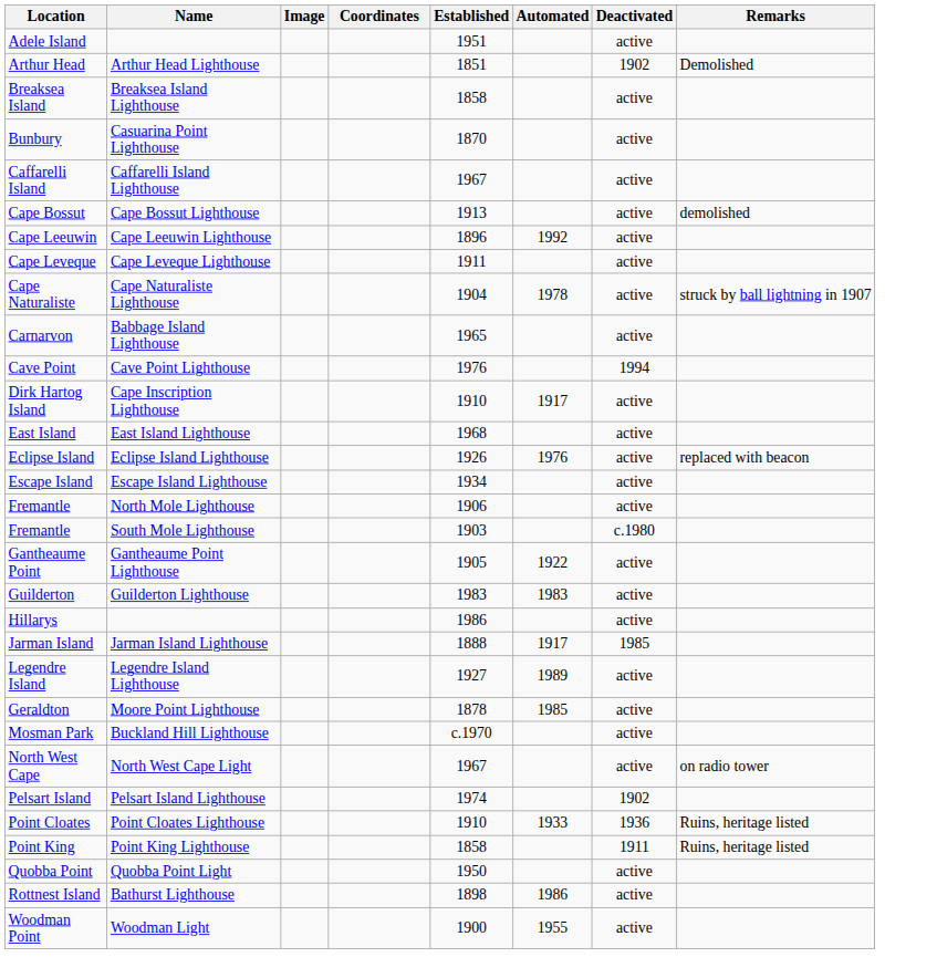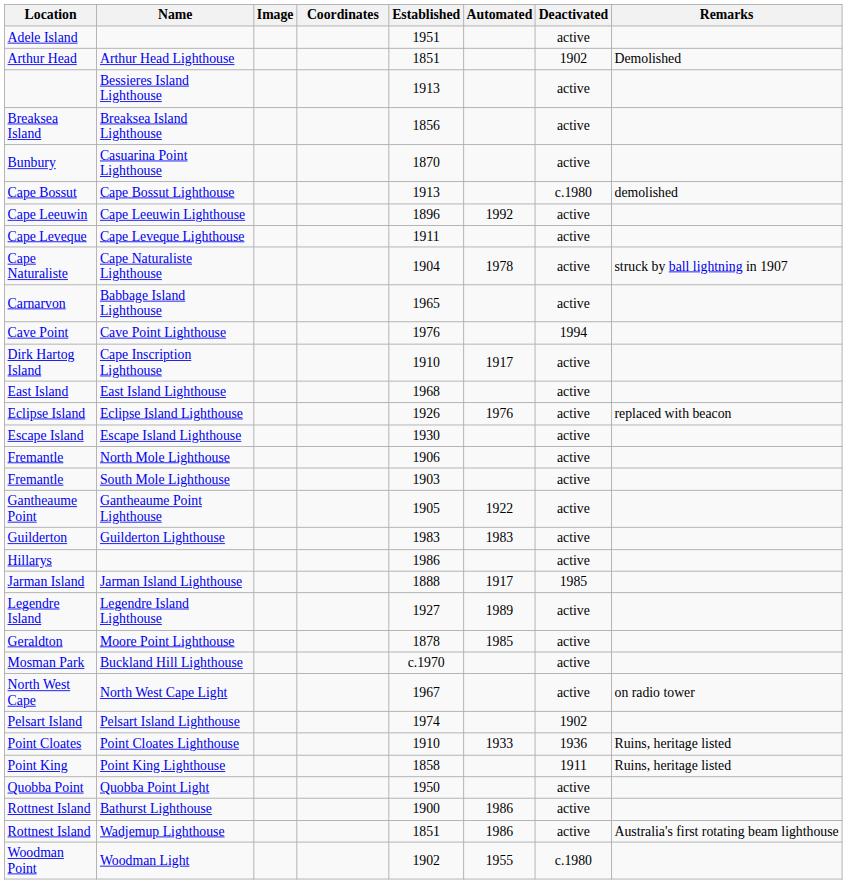 <table class="wikitable sortable">
 <tr>
 <th width="100">Location</th>
 <th width="175">Name</th>
 <th class="unsortable">Image</th>
 <th width="100">Coordinates</th>
 <th>Established</th>
 <th>Automated</th>
 <th>Deactivated</th>
 <th>Remarks</th>
 </tr>
 <tr>
 <td><a href='#'>Adele Island</a></td>
 <td></td>
 <td></td>
 <td></td>
 <td style="text-align: center;">1951</td>
 <td></td>
 <td style="text-align: center;">active</td>
 <td></td>
 </tr>
 <tr>
 <td><a href='#'>Arthur Head</a></td>
 <td><a href='#'>Arthur Head Lighthouse</a></td>
 <td></td>
 <td></td>
 <td style="text-align: center;">1851</td>
 <td></td>
 <td style="text-align: center;">1902</td>
 <td>Demolished</td>
 </tr>
 <tr>
+<td></td>
+<td><a href='#'>Bessieres Island Lighthouse</a></td>
+<td></td>
+<td></td>
+<td style="text-align: center;">1913</td>
+<td></td>
+<td style="text-align: center;">active</td>
+<td></td>
+</tr>
+<tr>
 <td><a href='#'>Breaksea Island</a></td>
 <td><a href='#'>Breaksea Island Lighthouse</a></td>
 <td></td>
 <td></td>
-<td style="text-align: center;">1858</td>
+<td style="text-align: center;">1856</td>
 <td></td>
 <td style="text-align: center;">active</td>
 <td></td>
 </tr>
 <tr>
 <td><a href='#'>Bunbury</a></td>
 <td><a href='#'>Casuarina Point Lighthouse</a></td>
 <td></td>
 <td></td>
 <td style="text-align: center;">1870</td>
 <td></td>
 <td style="text-align: center;">active</td>
 <td></td>
 </tr>
 <tr>
-<td><a href='#'>Caffarelli Island</a></td>
-<td><a href='#'>Caffarelli Island Lighthouse</a></td>
-<td></td>
-<td></td>
-<td style="text-align: center;">1967</td>
-<td></td>
-<td style="text-align: center;">active</td>
-<td></td>
-</tr>
-<tr>
 <td><a href='#'>Cape Bossut</a></td>
 <td><a href='#'>Cape Bossut Lighthouse</a></td>
 <td></td>
 <td></td>
 <td style="text-align: center;">1913</td>
 <td></td>
-<td style="text-align: center;">active</td>
+<td style="text-align: center;">c.1980</td>
 <td>demolished</td>
 </tr>
 <tr>
 <td><a href='#'>Cape Leeuwin</a></td>
 <td><a href='#'>Cape Leeuwin Lighthouse</a></td>
 <td></td>
 <td></td>
 <td style="text-align: center;">1896</td>
 <td style="text-align: center;">1992</td>
 <td style="text-align: center;">active</td>
 <td></td>
 </tr>
 <tr>
 <td><a href='#'>Cape Leveque</a></td>
 <td><a href='#'>Cape Leveque Lighthouse</a></td>
 <td></td>
 <td></td>
 <td style="text-align: center;">1911</td>
 <td></td>
 <td style="text-align: center;">active</td>
 <td></td>
 </tr>
 <tr>
 <td><a href='#'>Cape Naturaliste</a></td>
 <td><a href='#'>Cape Naturaliste Lighthouse</a></td>
 <td></td>
 <td></td>
 <td style="text-align: center;">1904</td>
 <td style="text-align: center;">1978</td>
 <td style="text-align: center;">active</td>
 <td>struck by <a href='#'>ball lightning</a> in 1907</td>
 </tr>
 <tr>
 <td><a href='#'>Carnarvon</a></td>
 <td><a href='#'>Babbage Island Lighthouse</a></td>
 <td></td>
 <td></td>
 <td style="text-align: center;">1965</td>
 <td></td>
 <td style="text-align: center;">active</td>
 <td></td>
 </tr>
 <tr>
 <td><a href='#'>Cave Point</a></td>
 <td><a href='#'>Cave Point Lighthouse</a></td>
 <td></td>
 <td></td>
 <td style="text-align: center;">1976</td>
 <td></td>
 <td style="text-align: center;">1994</td>
 <td></td>
 </tr>
 <tr>
 <td><a href='#'>Dirk Hartog Island</a></td>
 <td><a href='#'>Cape Inscription Lighthouse</a></td>
 <td></td>
 <td></td>
 <td style="text-align: center;">1910</td>
 <td style="text-align: center;">1917</td>
 <td style="text-align: center;">active</td>
 <td></td>
 </tr>
 <tr>
 <td><a href='#'>East Island</a></td>
 <td><a href='#'>East Island Lighthouse</a></td>
 <td></td>
 <td></td>
 <td style="text-align: center;">1968</td>
 <td></td>
 <td style="text-align: center;">active</td>
 <td></td>
 </tr>
 <tr>
 <td><a href='#'>Eclipse Island</a></td>
 <td><a href='#'>Eclipse Island Lighthouse</a></td>
 <td></td>
 <td></td>
 <td style="text-align: center;">1926</td>
 <td style="text-align: center;">1976</td>
 <td style="text-align: center;">active</td>
 <td>replaced with beacon</td>
 </tr>
 <tr>
 <td><a href='#'>Escape Island</a></td>
 <td><a href='#'>Escape Island Lighthouse</a></td>
 <td></td>
 <td></td>
-<td style="text-align: center;">1934</td>
+<td style="text-align: center;">1930</td>
 <td></td>
 <td style="text-align: center;">active</td>
 <td></td>
 </tr>
 <tr>
 <td><a href='#'>Fremantle</a></td>
 <td><a href='#'>North Mole Lighthouse</a></td>
 <td></td>
 <td></td>
 <td style="text-align: center;">1906</td>
 <td></td>
 <td style="text-align: center;">active</td>
 <td></td>
 </tr>
 <tr>
 <td><a href='#'>Fremantle</a></td>
 <td><a href='#'>South Mole Lighthouse</a></td>
 <td></td>
 <td></td>
 <td style="text-align: center;">1903</td>
 <td></td>
-<td style="text-align: center;">c.1980</td>
+<td style="text-align: center;">active</td>
 <td></td>
 </tr>
 <tr>
 <td><a href='#'>Gantheaume Point</a></td>
 <td><a href='#'>Gantheaume Point Lighthouse</a></td>
 <td></td>
 <td></td>
 <td style="text-align: center;">1905</td>
 <td style="text-align: center;">1922</td>
 <td style="text-align: center;">active</td>
 <td></td>
 </tr>
 <tr>
 <td><a href='#'>Guilderton</a></td>
 <td><a href='#'>Guilderton Lighthouse</a></td>
 <td></td>
 <td></td>
 <td style="text-align: center;">1983</td>
 <td style="text-align: center;">1983</td>
 <td style="text-align: center;">active</td>
 <td></td>
 </tr>
 <tr>
 <td><a href='#'>Hillarys</a></td>
 <td></td>
 <td></td>
 <td></td>
 <td style="text-align: center;">1986</td>
 <td></td>
 <td style="text-align: center;">active</td>
 <td></td>
 </tr>
 <tr>
 <td><a href='#'>Jarman Island</a></td>
 <td><a href='#'>Jarman Island Lighthouse</a></td>
 <td></td>
 <td></td>
 <td style="text-align: center;">1888</td>
 <td style="text-align: center;">1917</td>
 <td style="text-align: center;">1985</td>
 <td></td>
 </tr>
 <tr>
 <td><a href='#'>Legendre Island</a></td>
 <td><a href='#'>Legendre Island Lighthouse</a></td>
 <td></td>
 <td></td>
 <td style="text-align: center;">1927</td>
 <td style="text-align: center;">1989</td>
 <td style="text-align: center;">active</td>
 <td></td>
 </tr>
 <tr>
 <td><a href='#'>Geraldton</a></td>
 <td><a href='#'>Moore Point Lighthouse</a></td>
 <td></td>
 <td></td>
 <td style="text-align: center;">1878</td>
 <td style="text-align: center;">1985</td>
 <td style="text-align: center;">active</td>
 <td></td>
 </tr>
 <tr>
 <td><a href='#'>Mosman Park</a></td>
 <td><a href='#'>Buckland Hill Lighthouse</a></td>
 <td></td>
 <td></td>
 <td style="text-align: center;">c.1970</td>
 <td></td>
 <td style="text-align: center;">active</td>
 <td></td>
 </tr>
 <tr>
 <td><a href='#'>North West Cape</a></td>
 <td><a href='#'>North West Cape Light</a></td>
 <td></td>
 <td></td>
 <td style="text-align: center;">1967</td>
 <td></td>
 <td style="text-align: center;">active</td>
 <td>on radio tower</td>
 </tr>
 <tr>
 <td><a href='#'>Pelsart Island</a></td>
 <td><a href='#'>Pelsart Island Lighthouse</a></td>
 <td></td>
 <td></td>
 <td style="text-align: center;">1974</td>
 <td></td>
 <td style="text-align: center;">1902</td>
 <td></td>
 </tr>
 <tr>
 <td><a href='#'>Point Cloates</a></td>
 <td><a href='#'>Point Cloates Lighthouse</a></td>
 <td></td>
 <td></td>
 <td style="text-align: center;">1910</td>
 <td style="text-align: center;">1933</td>
 <td style="text-align: center;">1936</td>
 <td>Ruins, heritage listed</td>
 </tr>
 <tr>
 <td><a href='#'>Point King</a></td>
 <td><a href='#'>Point King Lighthouse</a></td>
 <td></td>
 <td></td>
 <td style="text-align: center;">1858</td>
 <td></td>
 <td style="text-align: center;">1911</td>
 <td>Ruins, heritage listed</td>
 </tr>
 <tr>
 <td><a href='#'>Quobba Point</a></td>
 <td><a href='#'>Quobba Point Light</a></td>
 <td></td>
 <td></td>
 <td style="text-align: center;">1950</td>
 <td></td>
 <td style="text-align: center;">active</td>
 <td></td>
 </tr>
 <tr>
 <td><a href='#'>Rottnest Island</a></td>
 <td><a href='#'>Bathurst Lighthouse</a></td>
 <td></td>
 <td></td>
-<td style="text-align: center;">1898</td>
+<td style="text-align: center;">1900</td>
 <td style="text-align: center;">1986</td>
 <td style="text-align: center;">active</td>
 <td></td>
+</tr>
+<tr>
+<td><a href='#'>Rottnest Island</a></td>
+<td><a href='#'>Wadjemup Lighthouse</a></td>
+<td></td>
+<td></td>
+<td style="text-align: center;">1851</td>
+<td style="text-align: center;">1986</td>
+<td style="text-align: center;">active</td>
+<td>Australia's first rotating beam lighthouse</td>
 </tr>
 <tr>
 <td><a href='#'>Woodman Point</a></td>
 <td><a href='#'>Woodman Light</a></td>
 <td></td>
 <td></td>
-<td style="text-align: center;">1900</td>
+<td style="text-align: center;">1902</td>
 <td style="text-align: center;">1955</td>
-<td style="text-align: center;">active</td>
+<td style="text-align: center;">c.1980</td>
 <td></td>
 </tr>
 </table>
